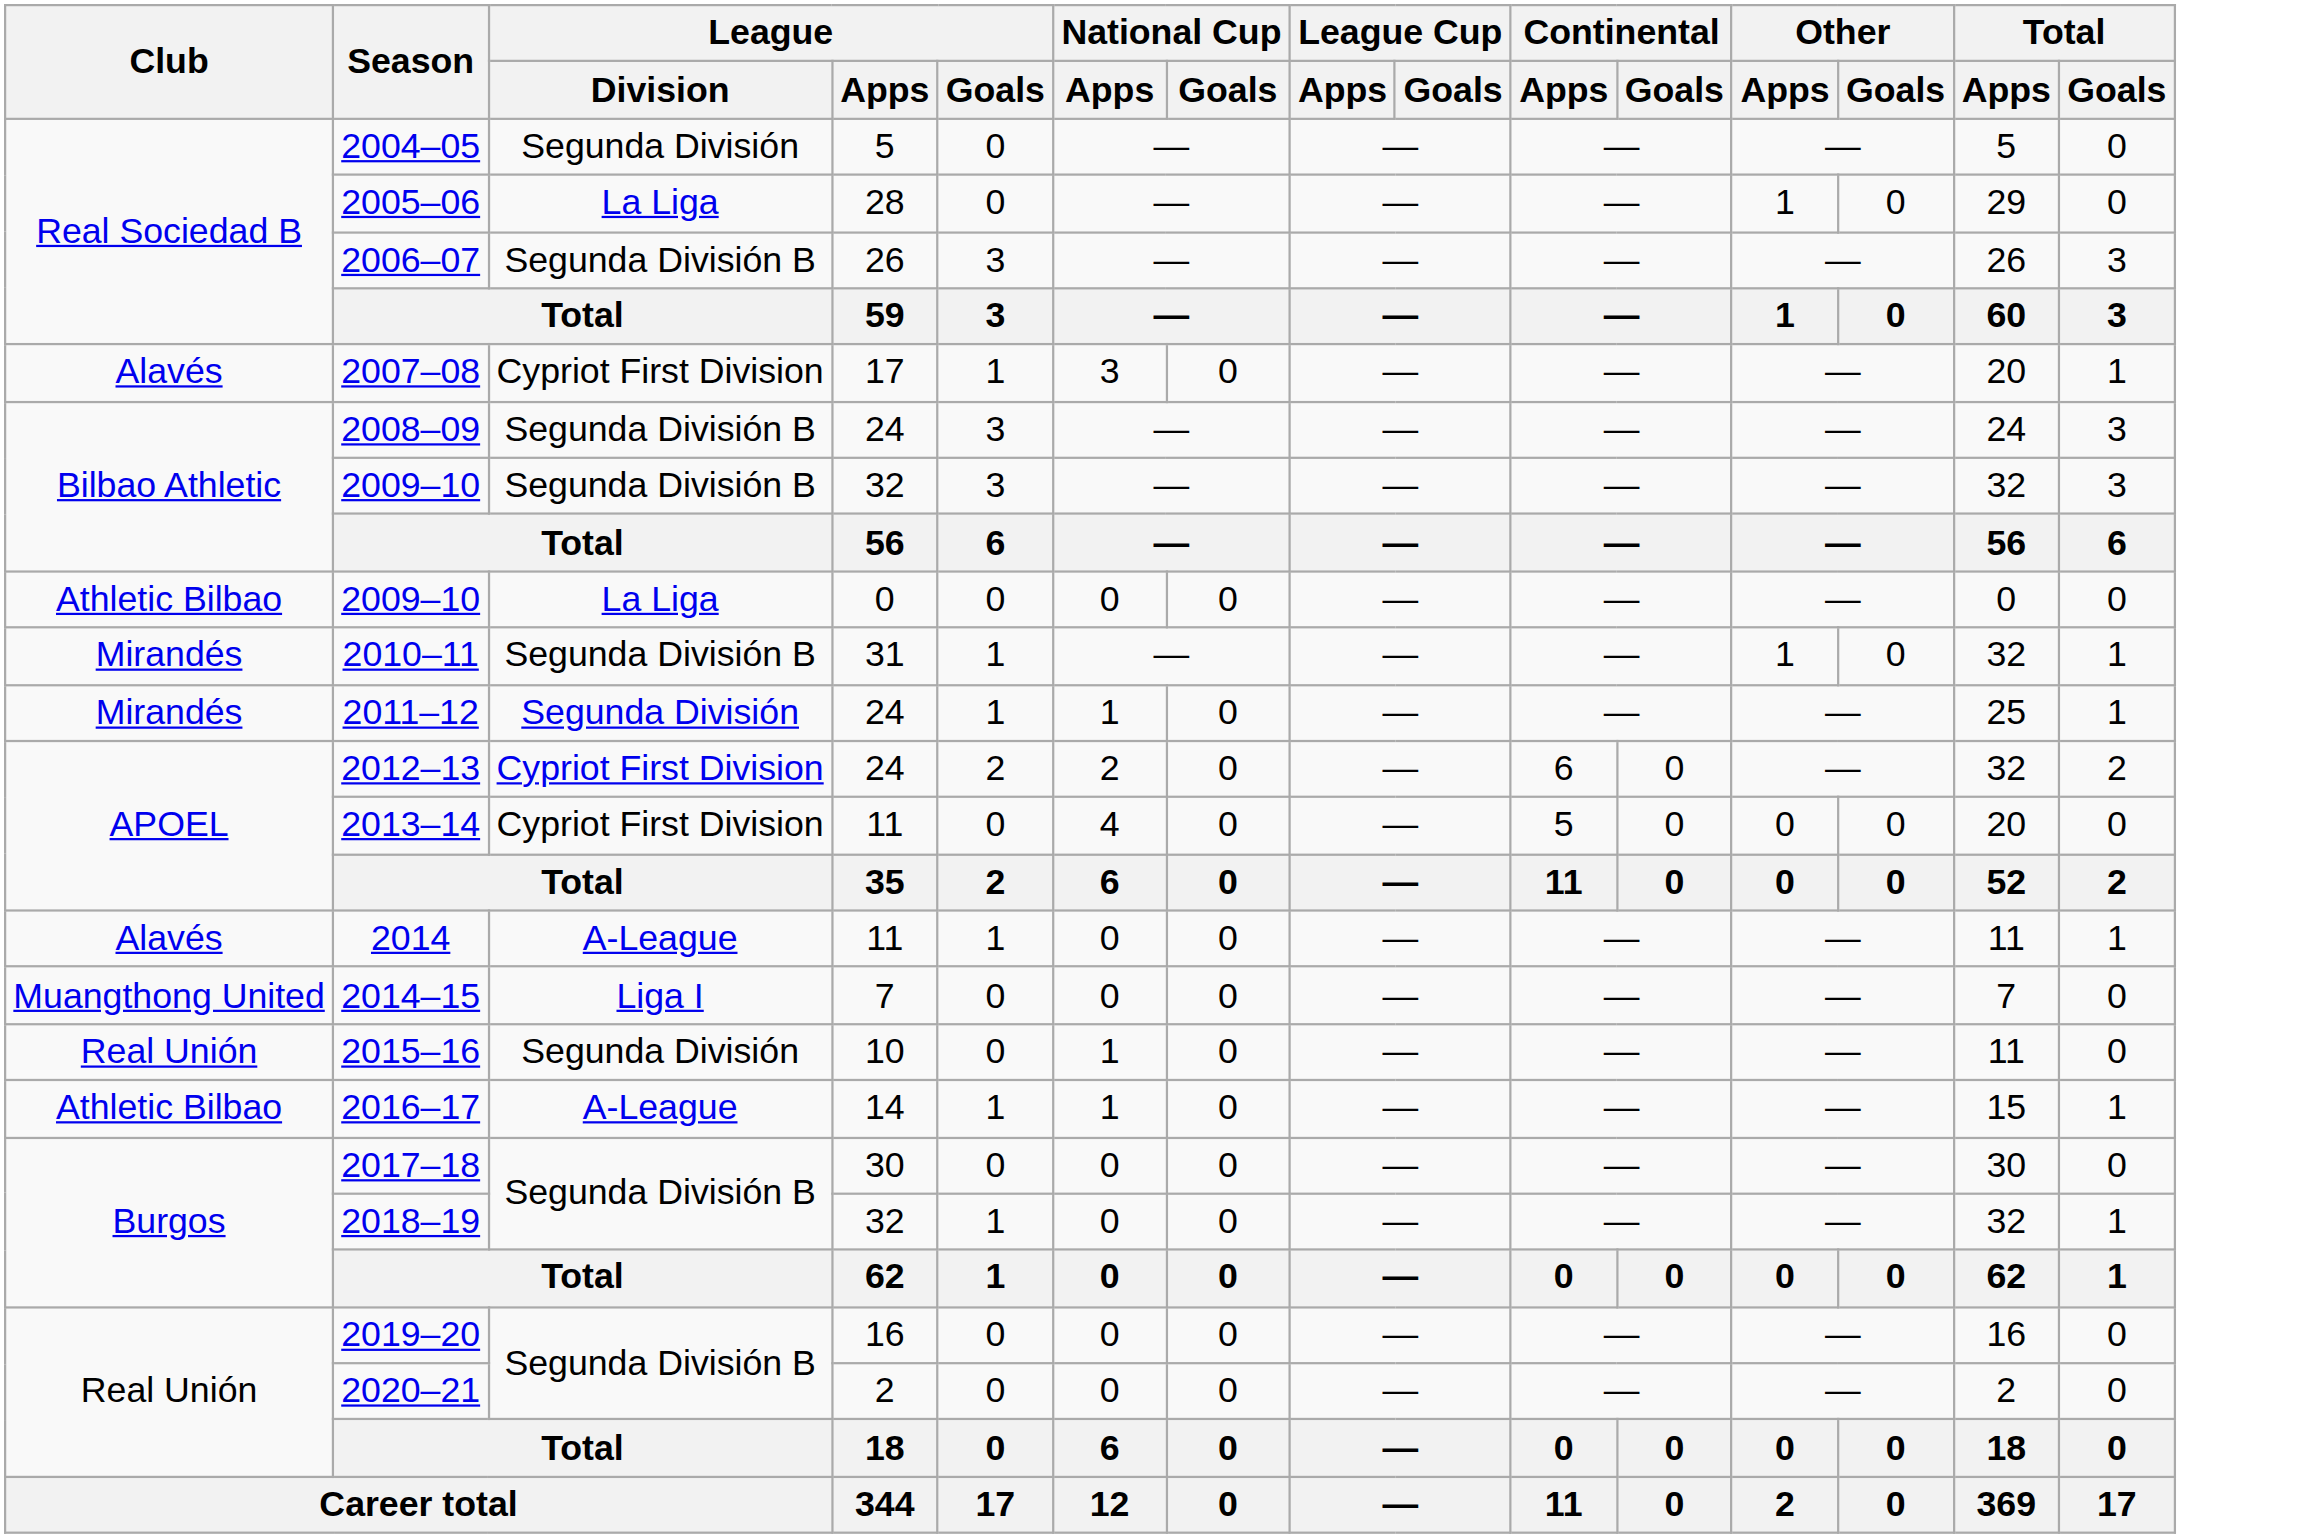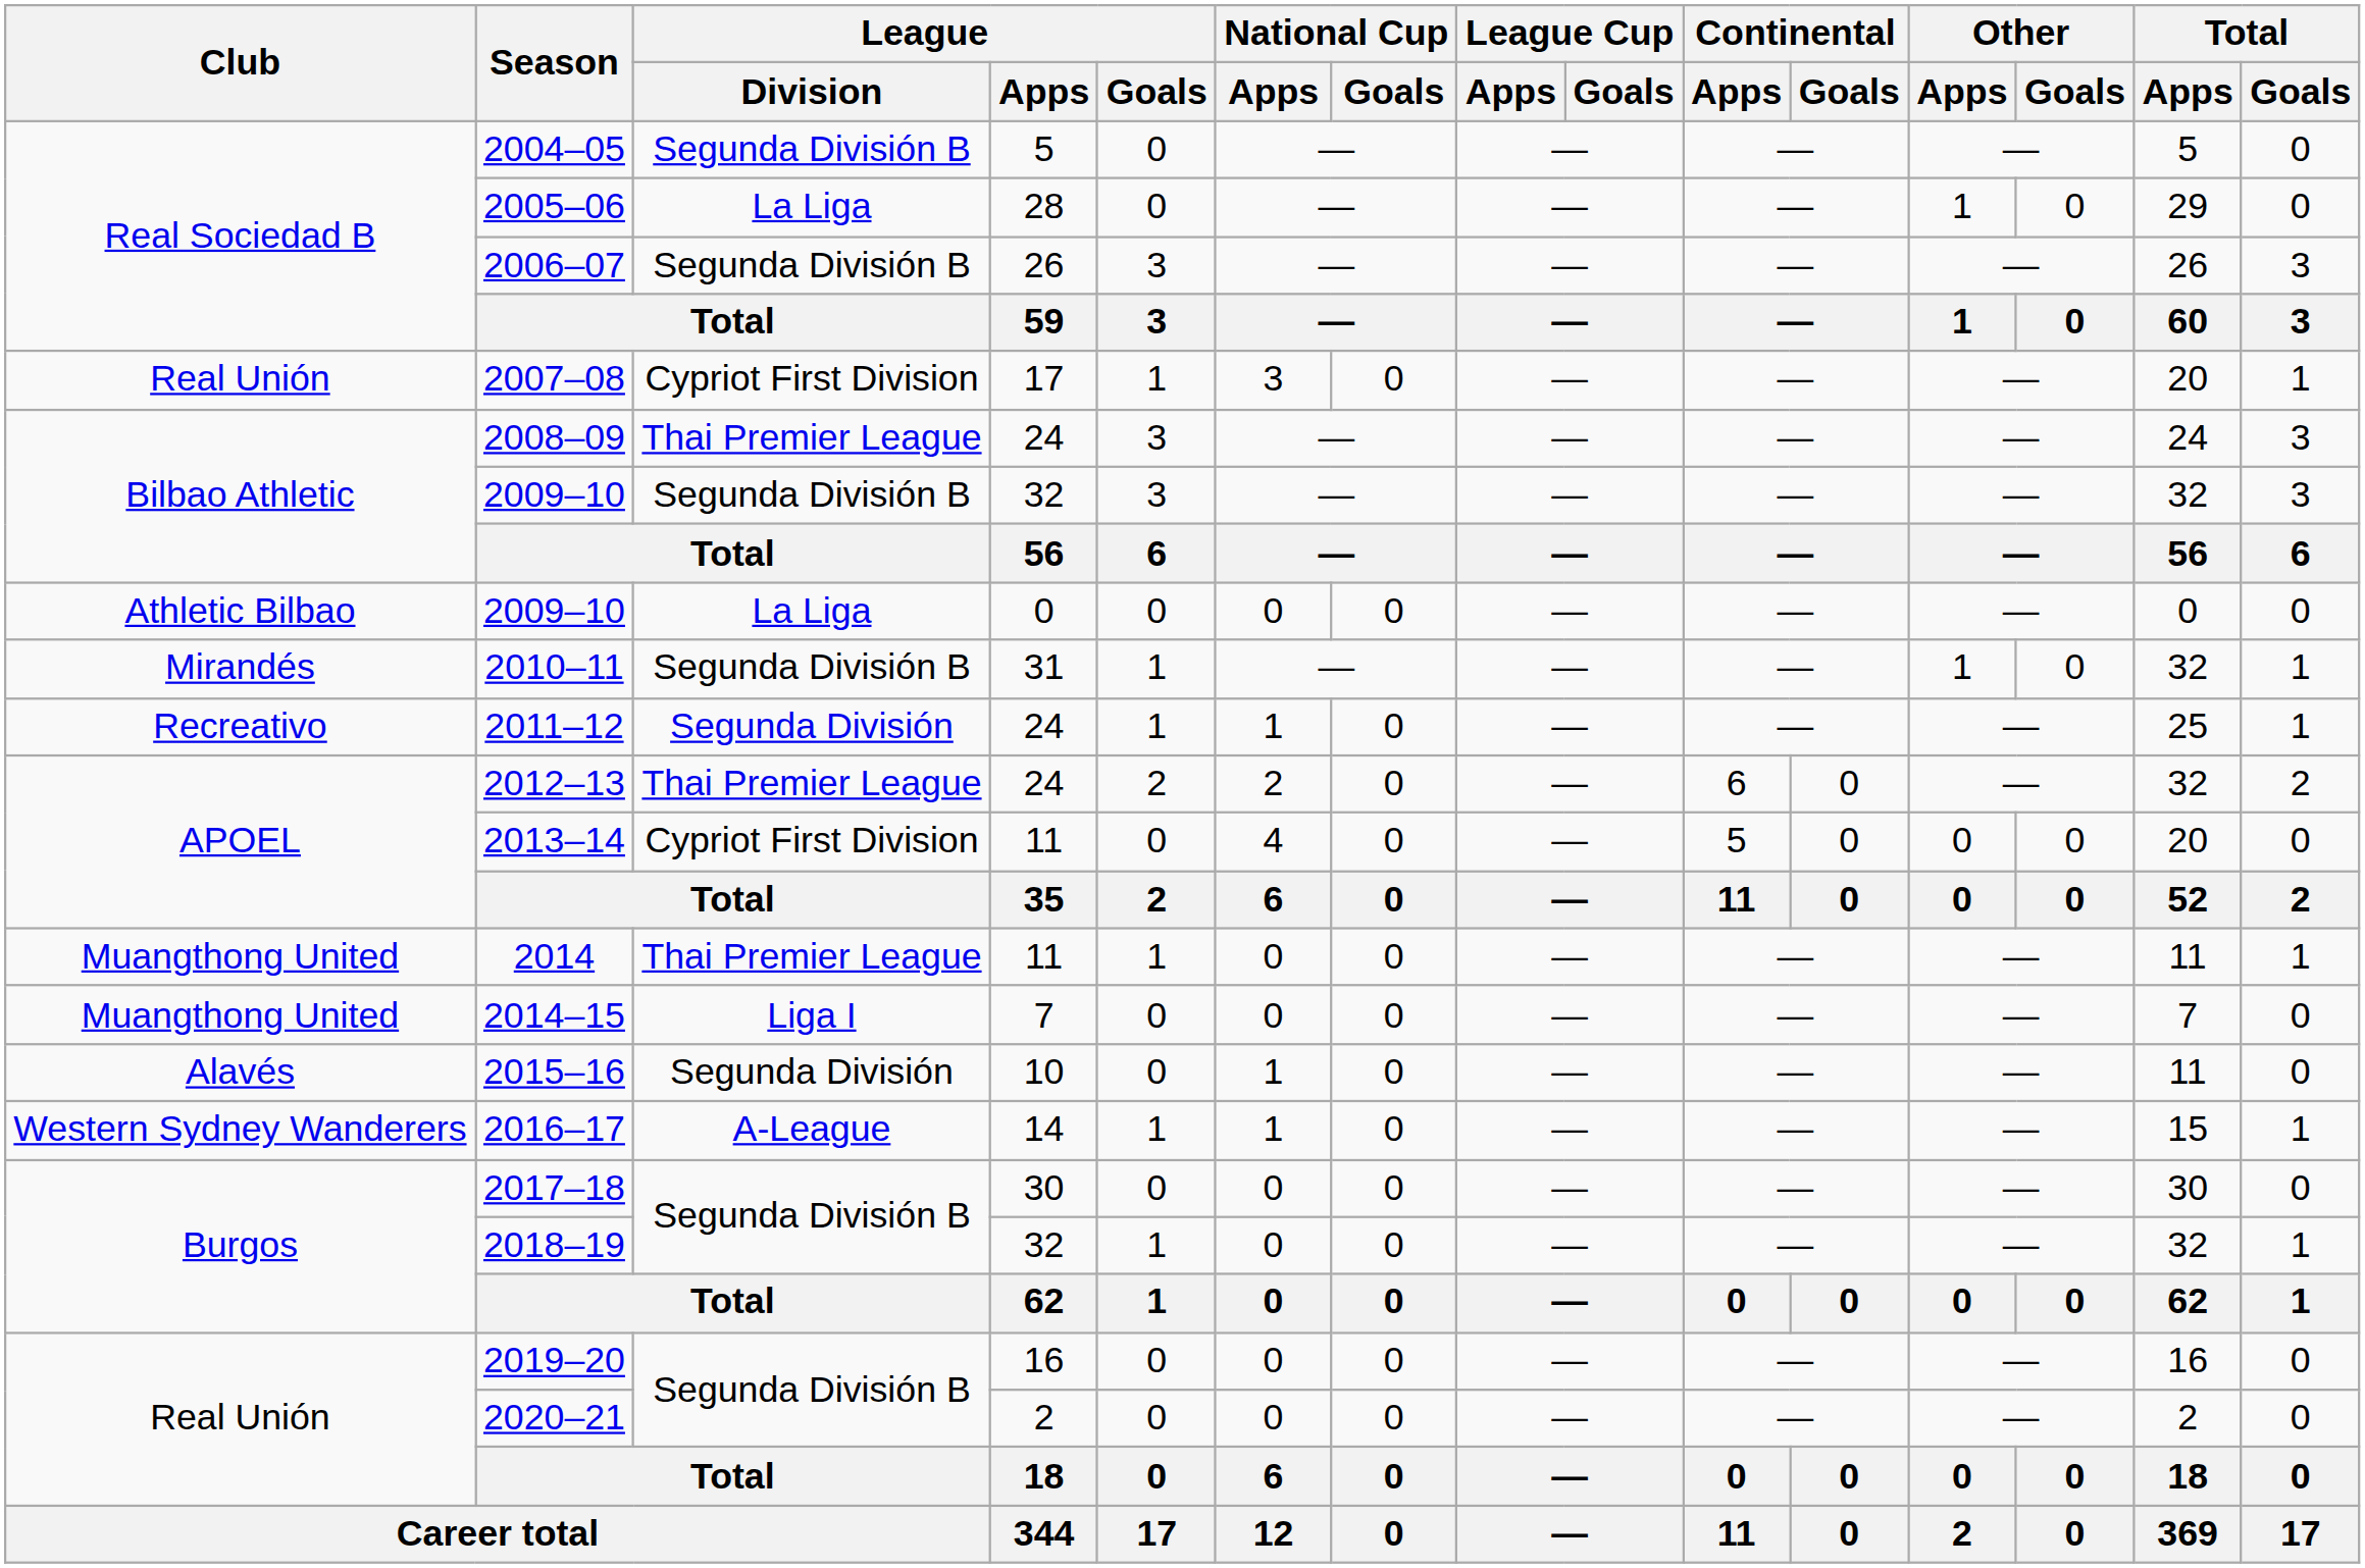 <table class="wikitable" style="text-align: center;">
 <tr>
 <th rowspan="2">Club</th>
 <th rowspan="2">Season</th>
 <th colspan="3">League</th>
 <th colspan="2">National Cup</th>
 <th colspan="2">League Cup</th>
 <th colspan="2">Continental</th>
 <th colspan="2">Other</th>
 <th colspan="2">Total</th>
 </tr>
 <tr>
 <th>Division</th>
 <th>Apps</th>
 <th>Goals</th>
 <th>Apps</th>
 <th>Goals</th>
 <th>Apps</th>
 <th>Goals</th>
 <th>Apps</th>
 <th>Goals</th>
 <th>Apps</th>
 <th>Goals</th>
 <th>Apps</th>
 <th>Goals</th>
 </tr>
 <tr>
 <td rowspan="4"><a href='#'>Real Sociedad B</a></td>
 <td><a href='#'>2004–05</a></td>
-<td>Segunda División</td>
+<td><a href='#'>Segunda División B</a></td>
 <td>5</td>
 <td>0</td>
 <td colspan="2">—</td>
 <td colspan="2">—</td>
 <td colspan="2">—</td>
 <td colspan="2">—</td>
 <td>5</td>
 <td>0</td>
 </tr>
 <tr>
 <td><a href='#'>2005–06</a></td>
 <td><a href='#'>La Liga</a></td>
 <td>28</td>
 <td>0</td>
 <td colspan="2">—</td>
 <td colspan="2">—</td>
 <td colspan="2">—</td>
 <td>1</td>
 <td>0</td>
 <td>29</td>
 <td>0</td>
 </tr>
 <tr>
 <td><a href='#'>2006–07</a></td>
 <td>Segunda División B</td>
 <td>26</td>
 <td>3</td>
 <td colspan="2">—</td>
 <td colspan="2">—</td>
 <td colspan="2">—</td>
 <td colspan="2">—</td>
 <td>26</td>
 <td>3</td>
 </tr>
 <tr>
 <th colspan="2">Total</th>
 <th>59</th>
 <th>3</th>
 <th colspan="2">—</th>
 <th colspan="2">—</th>
 <th colspan="2">—</th>
 <th>1</th>
 <th>0</th>
 <th>60</th>
 <th>3</th>
 </tr>
 <tr>
-<td><a href='#'>Alavés</a></td>
+<td><a href='#'>Real Unión</a></td>
 <td><a href='#'>2007–08</a></td>
 <td>Cypriot First Division</td>
 <td>17</td>
 <td>1</td>
 <td>3</td>
 <td>0</td>
 <td colspan="2">—</td>
 <td colspan="2">—</td>
 <td colspan="2">—</td>
 <td>20</td>
 <td>1</td>
 </tr>
 <tr>
 <td rowspan="3" valign="center"><a href='#'>Bilbao Athletic</a></td>
 <td><a href='#'>2008–09</a></td>
-<td>Segunda División B</td>
+<td><a href='#'>Thai Premier League</a></td>
 <td>24</td>
 <td>3</td>
 <td colspan="2">—</td>
 <td colspan="2">—</td>
 <td colspan="2">—</td>
 <td colspan="2">—</td>
 <td>24</td>
 <td>3</td>
 </tr>
 <tr>
 <td><a href='#'>2009–10</a></td>
 <td>Segunda División B</td>
 <td>32</td>
 <td>3</td>
 <td colspan="2">—</td>
 <td colspan="2">—</td>
 <td colspan="2">—</td>
 <td colspan="2">—</td>
 <td>32</td>
 <td>3</td>
 </tr>
 <tr>
 <th colspan="2">Total</th>
 <th>56</th>
 <th>6</th>
 <th colspan="2">—</th>
 <th colspan="2">—</th>
 <th colspan="2">—</th>
 <th colspan="2">—</th>
 <th>56</th>
 <th>6</th>
 </tr>
 <tr>
 <td><a href='#'>Athletic Bilbao</a></td>
 <td><a href='#'>2009–10</a></td>
 <td><a href='#'>La Liga</a></td>
 <td>0</td>
 <td>0</td>
 <td>0</td>
 <td>0</td>
 <td colspan="2">—</td>
 <td colspan="2">—</td>
 <td colspan="2">—</td>
 <td>0</td>
 <td>0</td>
 </tr>
 <tr>
 <td><a href='#'>Mirandés</a></td>
 <td><a href='#'>2010–11</a></td>
 <td>Segunda División B</td>
 <td>31</td>
 <td>1</td>
 <td colspan="2">—</td>
 <td colspan="2">—</td>
 <td colspan="2">—</td>
 <td>1</td>
 <td>0</td>
 <td>32</td>
 <td>1</td>
 </tr>
 <tr>
-<td><a href='#'>Mirandés</a></td>
+<td><a href='#'>Recreativo</a></td>
 <td><a href='#'>2011–12</a></td>
 <td><a href='#'>Segunda División</a></td>
 <td>24</td>
 <td>1</td>
 <td>1</td>
 <td>0</td>
 <td colspan="2">—</td>
 <td colspan="2">—</td>
 <td colspan="2">—</td>
 <td>25</td>
 <td>1</td>
 </tr>
 <tr>
 <td rowspan="3"><a href='#'>APOEL</a></td>
 <td><a href='#'>2012–13</a></td>
-<td><a href='#'>Cypriot First Division</a></td>
+<td><a href='#'>Thai Premier League</a></td>
 <td>24</td>
 <td>2</td>
 <td>2</td>
 <td>0</td>
 <td colspan="2">—</td>
 <td>6</td>
 <td>0</td>
 <td colspan="2">—</td>
 <td>32</td>
 <td>2</td>
 </tr>
 <tr>
 <td><a href='#'>2013–14</a></td>
 <td>Cypriot First Division</td>
 <td>11</td>
 <td>0</td>
 <td>4</td>
 <td>0</td>
 <td colspan="2">—</td>
 <td>5</td>
 <td>0</td>
 <td>0</td>
 <td>0</td>
 <td>20</td>
 <td>0</td>
 </tr>
 <tr>
 <th colspan="2">Total</th>
 <th>35</th>
 <th>2</th>
 <th>6</th>
 <th>0</th>
 <th colspan="2">—</th>
 <th>11</th>
 <th>0</th>
 <th>0</th>
 <th>0</th>
 <th>52</th>
 <th>2</th>
 </tr>
 <tr>
-<td><a href='#'>Alavés</a></td>
+<td><a href='#'>Muangthong United</a></td>
 <td><a href='#'>2014</a></td>
-<td><a href='#'>A-League</a></td>
+<td><a href='#'>Thai Premier League</a></td>
 <td>11</td>
 <td>1</td>
 <td>0</td>
 <td>0</td>
 <td colspan="2">—</td>
 <td colspan="2">—</td>
 <td colspan="2">—</td>
 <td>11</td>
 <td>1</td>
 </tr>
 <tr>
 <td><a href='#'>Muangthong United</a></td>
 <td><a href='#'>2014–15</a></td>
 <td><a href='#'>Liga I</a></td>
 <td>7</td>
 <td>0</td>
 <td>0</td>
 <td>0</td>
 <td colspan="2">—</td>
 <td colspan="2">—</td>
 <td colspan="2">—</td>
 <td>7</td>
 <td>0</td>
 </tr>
 <tr>
-<td><a href='#'>Real Unión</a></td>
+<td><a href='#'>Alavés</a></td>
 <td><a href='#'>2015–16</a></td>
 <td>Segunda División</td>
 <td>10</td>
 <td>0</td>
 <td>1</td>
 <td>0</td>
 <td colspan="2">—</td>
 <td colspan="2">—</td>
 <td colspan="2">—</td>
 <td>11</td>
 <td>0</td>
 </tr>
 <tr>
-<td><a href='#'>Athletic Bilbao</a></td>
+<td><a href='#'>Western Sydney Wanderers</a></td>
 <td><a href='#'>2016–17</a></td>
 <td><a href='#'>A-League</a></td>
 <td>14</td>
 <td>1</td>
 <td>1</td>
 <td>0</td>
 <td colspan="2">—</td>
 <td colspan="2">—</td>
 <td colspan="2">—</td>
 <td>15</td>
 <td>1</td>
 </tr>
 <tr>
 <td rowspan="3"><a href='#'>Burgos</a></td>
 <td><a href='#'>2017–18</a></td>
 <td rowspan="2">Segunda División B</td>
 <td>30</td>
 <td>0</td>
 <td>0</td>
 <td>0</td>
 <td colspan="2">—</td>
 <td colspan="2">—</td>
 <td colspan="2">—</td>
 <td>30</td>
 <td>0</td>
 </tr>
 <tr>
 <td><a href='#'>2018–19</a></td>
 <td>32</td>
 <td>1</td>
 <td>0</td>
 <td>0</td>
 <td colspan="2">—</td>
 <td colspan="2">—</td>
 <td colspan="2">—</td>
 <td>32</td>
 <td>1</td>
 </tr>
 <tr>
 <th colspan="2">Total</th>
 <th>62</th>
 <th>1</th>
 <th>0</th>
 <th>0</th>
 <th colspan="2">—</th>
 <th>0</th>
 <th>0</th>
 <th>0</th>
 <th>0</th>
 <th>62</th>
 <th>1</th>
 </tr>
 <tr>
 <td rowspan="3">Real Unión</td>
 <td><a href='#'>2019–20</a></td>
 <td rowspan="2">Segunda División B</td>
 <td>16</td>
 <td>0</td>
 <td>0</td>
 <td>0</td>
 <td colspan="2">—</td>
 <td colspan="2">—</td>
 <td colspan="2">—</td>
 <td>16</td>
 <td>0</td>
 </tr>
 <tr>
 <td><a href='#'>2020–21</a></td>
 <td>2</td>
 <td>0</td>
 <td>0</td>
 <td>0</td>
 <td colspan="2">—</td>
 <td colspan="2">—</td>
 <td colspan="2">—</td>
 <td>2</td>
 <td>0</td>
 </tr>
 <tr>
 <th colspan="2">Total</th>
 <th>18</th>
 <th>0</th>
 <th>6</th>
 <th>0</th>
 <th colspan="2">—</th>
 <th>0</th>
 <th>0</th>
 <th>0</th>
 <th>0</th>
 <th>18</th>
 <th>0</th>
 </tr>
 <tr>
 <th colspan="3">Career total</th>
 <th>344</th>
 <th>17</th>
 <th>12</th>
 <th>0</th>
 <th colspan="2">—</th>
 <th>11</th>
 <th>0</th>
 <th>2</th>
 <th>0</th>
 <th>369</th>
 <th>17</th>
 </tr>
 </table>
